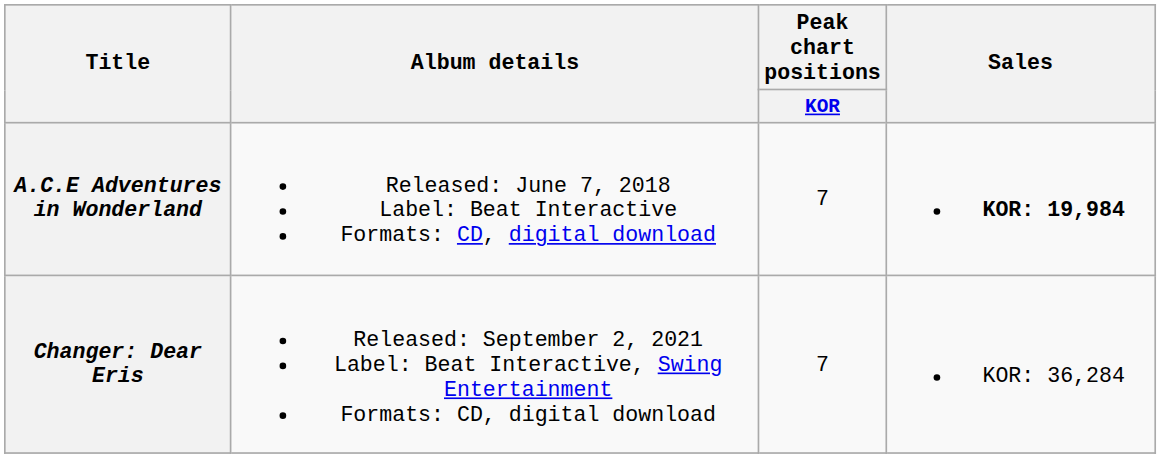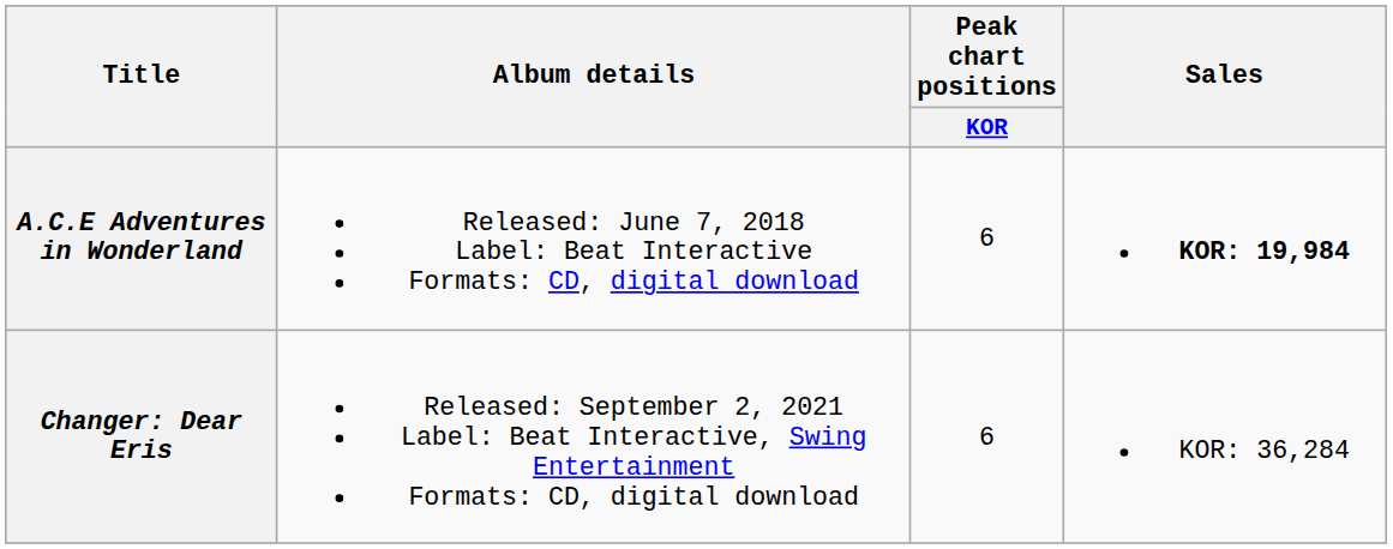 <table class="wikitable plainrowheaders" style="text-align:center;">
 <tr>
 <th scope="col" rowspan="2" style="width:10em;">Title</th>
 <th scope="col" rowspan="2" style="width:24em;">Album details</th>
 <th scope="col" colspan="1">Peak chart positions</th>
 <th scope="col" rowspan="2" style="width:12em;">Sales</th>
 </tr>
 <tr>
 <th scope="col" style="width:3em;font-size:90%;"><a href='#'>KOR</a><br></th>
 </tr>
 <tr>
 <th scope="row"><em>A.C.E Adventures in Wonderland</em></th>
 <td><br><ul><li>Released: June 7, 2018</li><li>Label: Beat Interactive</li><li>Formats: <a href='#'>CD</a>, <a href='#'>digital download</a></li></ul></td>
-<td>7</td>
+<td>6</td>
 <td><strong><br><ul><li>KOR: 19,984</li></ul></strong></td>
 </tr>
 <tr>
 <th scope="row"><em>Changer: Dear Eris</em></th>
 <td><br><ul><li>Released: September 2, 2021</li><li>Label: Beat Interactive, <a href='#'>Swing Entertainment</a></li><li>Formats: CD, digital download</li></ul></td>
-<td>7</td>
+<td>6</td>
 <td><br><ul><li>KOR: 36,284</li></ul></td>
 </tr>
 </table>
